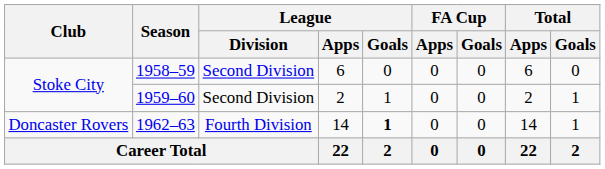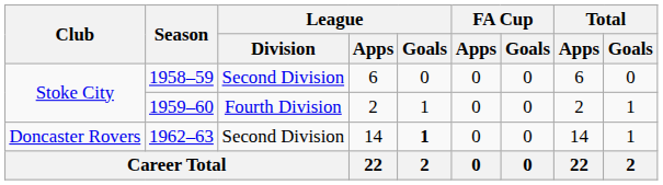 <table class="wikitable" style="text-align: center;">
 <tr>
 <th rowspan="2">Club</th>
 <th rowspan="2">Season</th>
 <th colspan="3">League</th>
 <th colspan="2">FA Cup</th>
 <th colspan="2">Total</th>
 </tr>
 <tr>
 <th>Division</th>
 <th>Apps</th>
 <th>Goals</th>
 <th>Apps</th>
 <th>Goals</th>
 <th>Apps</th>
 <th>Goals</th>
 </tr>
 <tr>
 <td rowspan="2"><a href='#'>Stoke City</a></td>
 <td><a href='#'>1958–59</a></td>
 <td><a href='#'>Second Division</a></td>
 <td>6</td>
 <td>0</td>
 <td>0</td>
 <td>0</td>
 <td>6</td>
 <td>0</td>
 </tr>
 <tr>
 <td><a href='#'>1959–60</a></td>
-<td>Second Division</td>
+<td><a href='#'>Fourth Division</a></td>
 <td>2</td>
 <td>1</td>
 <td>0</td>
 <td>0</td>
 <td>2</td>
 <td>1</td>
 </tr>
 <tr>
 <td><a href='#'>Doncaster Rovers</a></td>
 <td><a href='#'>1962–63</a></td>
-<td><a href='#'>Fourth Division</a></td>
+<td>Second Division</td>
 <td>14</td>
 <td><strong>1</strong></td>
 <td>0</td>
 <td>0</td>
 <td>14</td>
 <td>1</td>
 </tr>
 <tr>
 <th colspan="3">Career Total</th>
 <th>22</th>
 <th>2</th>
 <th>0</th>
 <th>0</th>
 <th>22</th>
 <th>2</th>
 </tr>
 </table>
